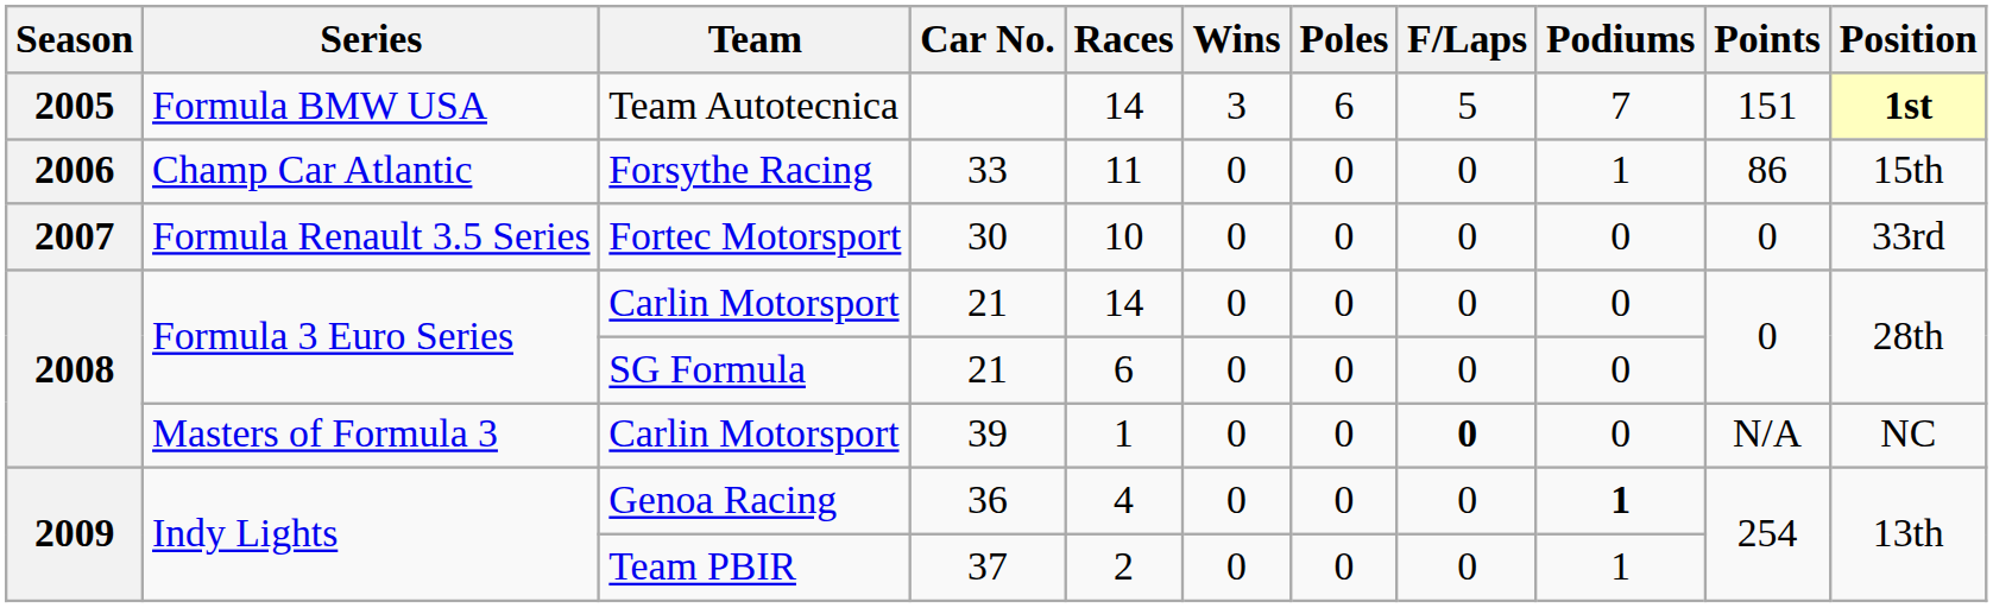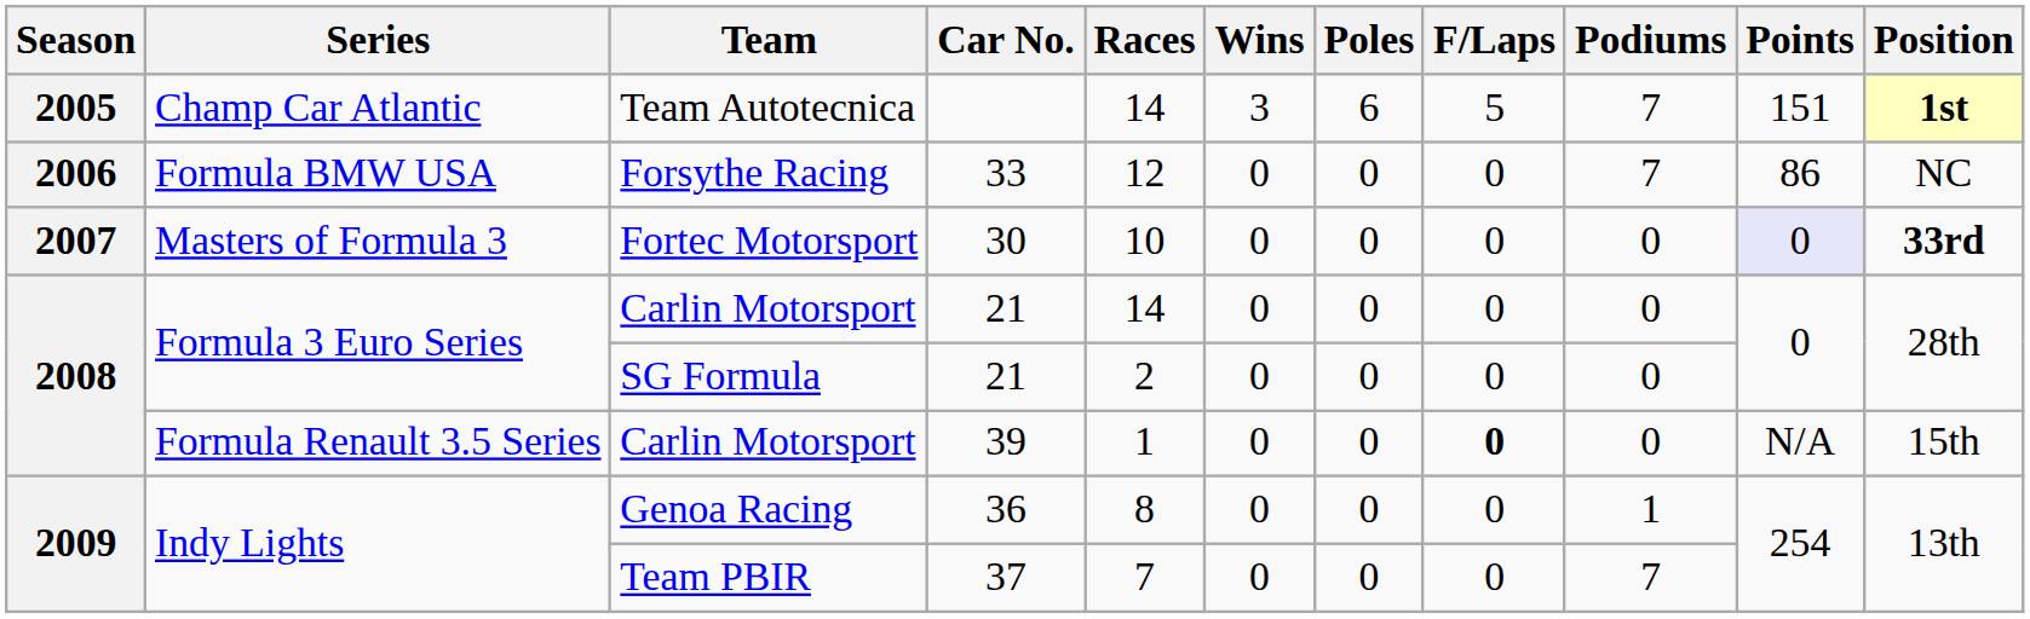 <table class="wikitable" style="font-size: 90%; text-align:center">
 <tr>
 <th>Season</th>
 <th>Series</th>
 <th>Team</th>
 <th>Car No.</th>
 <th>Races</th>
 <th>Wins</th>
 <th>Poles</th>
 <th>F/Laps</th>
 <th>Podiums</th>
 <th>Points</th>
 <th>Position</th>
 </tr>
 <tr>
 <th>2005</th>
-<td align=left><a href='#'>Formula BMW USA</a></td>
+<td align=left><a href='#'>Champ Car Atlantic</a></td>
 <td align=left>Team Autotecnica</td>
 <td></td>
 <td>14</td>
 <td>3</td>
 <td>6</td>
 <td>5</td>
 <td>7</td>
 <td>151</td>
 <td style="background:#FFFFBF;"><strong>1st</strong></td>
 </tr>
 <tr>
 <th>2006</th>
-<td align=left><a href='#'>Champ Car Atlantic</a></td>
+<td align=left><a href='#'>Formula BMW USA</a></td>
 <td align=left><a href='#'>Forsythe Racing</a></td>
 <td>33</td>
-<td>11</td>
+<td>12</td>
 <td>0</td>
 <td>0</td>
 <td>0</td>
-<td>1</td>
+<td>7</td>
 <td>86</td>
-<td>15th</td>
+<td>NC</td>
 </tr>
 <tr>
 <th>2007</th>
-<td align=left nowrap><a href='#'>Formula Renault 3.5 Series</a></td>
+<td align=left><a href='#'>Masters of Formula 3</a></td>
 <td align=left nowrap><a href='#'>Fortec Motorsport</a></td>
 <td>30</td>
 <td>10</td>
 <td>0</td>
 <td>0</td>
 <td>0</td>
 <td>0</td>
-<td>0</td>
-<td>33rd</td>
+<td style="background: lavender;">0</td>
+<td><strong>33rd</strong></td>
 </tr>
 <tr>
 <th rowspan=3>2008</th>
 <td align=left rowspan="2"><a href='#'>Formula 3 Euro Series</a></td>
 <td align=left><a href='#'>Carlin Motorsport</a></td>
 <td>21</td>
 <td>14</td>
 <td>0</td>
 <td>0</td>
 <td>0</td>
 <td>0</td>
 <td rowspan=2>0</td>
 <td rowspan=2>28th</td>
 </tr>
 <tr>
 <td align=left><a href='#'>SG Formula</a></td>
 <td>21</td>
-<td>6</td>
+<td>2</td>
 <td>0</td>
 <td>0</td>
 <td>0</td>
 <td>0</td>
 </tr>
 <tr>
-<td align=left><a href='#'>Masters of Formula 3</a></td>
+<td align=left nowrap><a href='#'>Formula Renault 3.5 Series</a></td>
 <td align=left><a href='#'>Carlin Motorsport</a></td>
 <td>39</td>
 <td>1</td>
 <td>0</td>
 <td>0</td>
 <td><strong>0</strong></td>
 <td>0</td>
 <td>N/A</td>
-<td>NC</td>
+<td>15th</td>
 </tr>
 <tr>
 <th rowspan=2>2009</th>
 <td align=left rowspan="2"><a href='#'>Indy Lights</a></td>
 <td align="left"><a href='#'>Genoa Racing</a></td>
 <td>36</td>
-<td>4</td>
+<td>8</td>
 <td>0</td>
 <td>0</td>
 <td>0</td>
-<td><strong>1</strong></td>
+<td>1</td>
 <td rowspan=2>254</td>
 <td rowspan=2>13th</td>
 </tr>
 <tr>
 <td align="left"><a href='#'>Team PBIR</a></td>
 <td>37</td>
-<td>2</td>
+<td>7</td>
 <td>0</td>
 <td>0</td>
 <td>0</td>
-<td>1</td>
+<td>7</td>
 </tr>
 </table>
